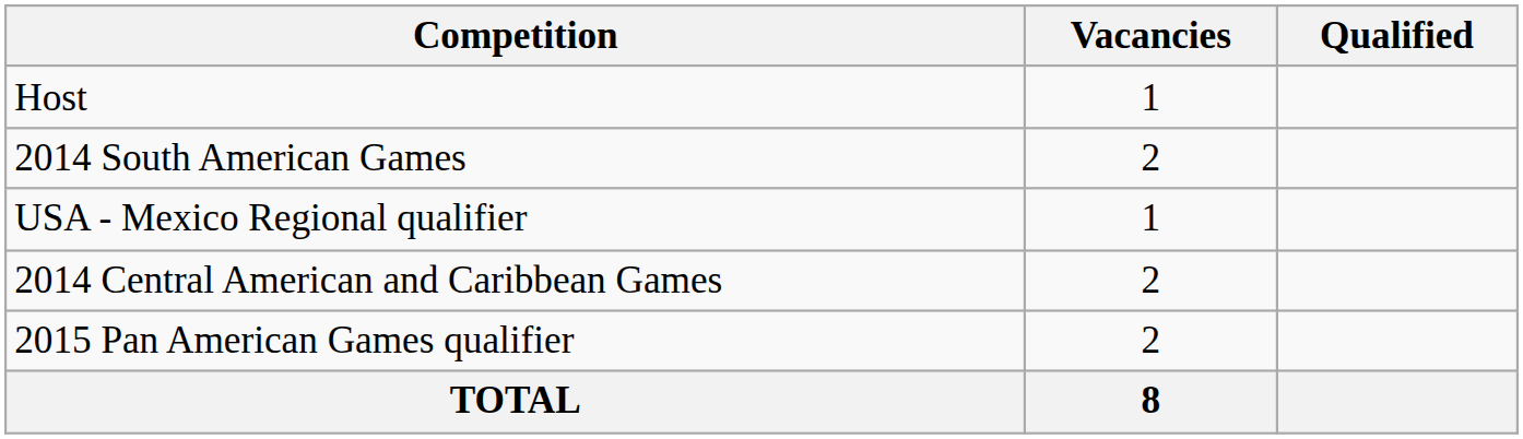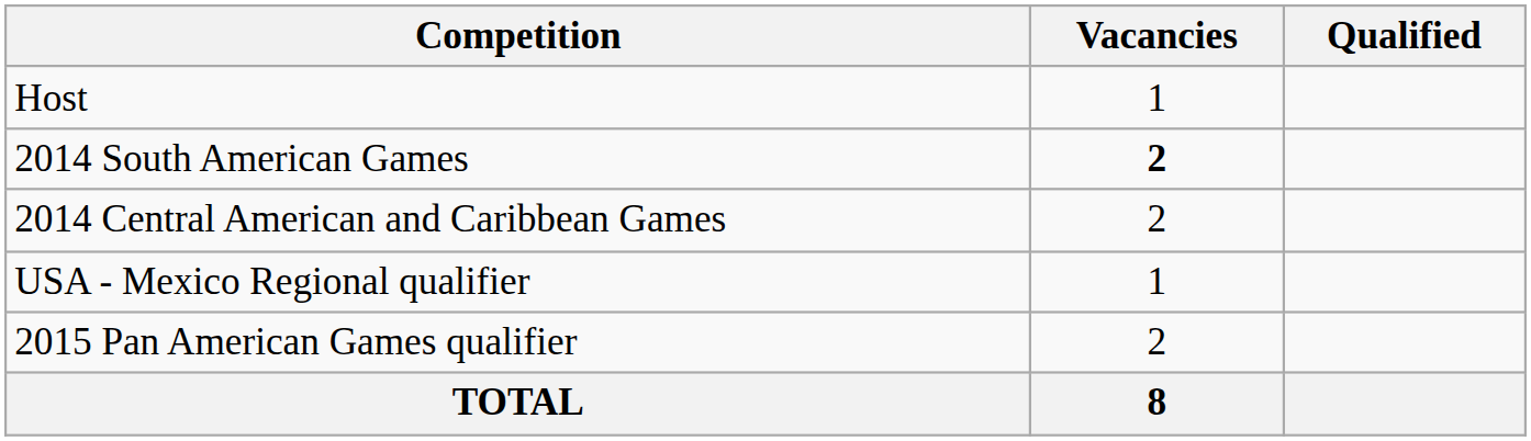 <table class = "wikitable" width=630>
 <tr>
 <th>Competition</th>
 <th>Vacancies</th>
 <th>Qualified</th>
 </tr>
 <tr>
 <td>Host</td>
 <td align="center">1</td>
 <td></td>
 </tr>
 <tr>
 <td>2014 South American Games</td>
+<td align="center"><strong>2</strong></td>
+<td><br></td>
+</tr>
+<tr>
+<td>2014 Central American and Caribbean Games</td>
 <td align="center">2</td>
 <td><br></td>
 </tr>
 <tr>
 <td>USA - Mexico Regional qualifier</td>
 <td align="center">1</td>
 <td></td>
-</tr>
-<tr>
-<td>2014 Central American and Caribbean Games</td>
-<td align="center">2</td>
-<td><br></td>
 </tr>
 <tr>
 <td>2015 Pan American Games qualifier</td>
 <td align="center">2</td>
 <td><br></td>
 </tr>
 <tr>
 <th>TOTAL</th>
 <th>8</th>
 <th></th>
 </tr>
 </table>
